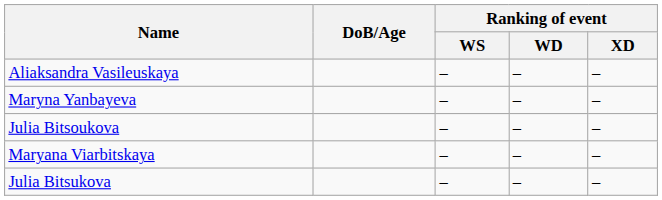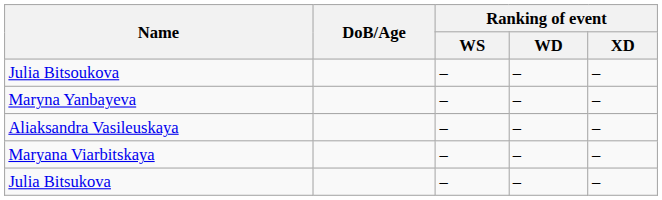 <table class="wikitable" style="width:600px; font-size:95%;">
 <tr>
 <th rowspan="2" align="left">Name</th>
 <th rowspan="2" align="left">DoB/Age</th>
 <th colspan="3" align="center">Ranking of event</th>
 </tr>
 <tr>
 <th align="center">WS</th>
 <th>WD</th>
 <th align="center">XD</th>
 </tr>
 <tr>
-<td><a href='#'>Aliaksandra Vasileuskaya</a></td>
+<td><a href='#'>Julia Bitsoukova</a></td>
 <td></td>
 <td>–</td>
 <td>–</td>
 <td>–</td>
 </tr>
 <tr>
 <td><a href='#'>Maryna Yanbayeva</a></td>
 <td></td>
 <td>–</td>
 <td>–</td>
 <td>–</td>
 </tr>
 <tr>
-<td><a href='#'>Julia Bitsoukova</a></td>
+<td><a href='#'>Aliaksandra Vasileuskaya</a></td>
 <td></td>
 <td>–</td>
 <td>–</td>
 <td>–</td>
 </tr>
 <tr>
 <td><a href='#'>Maryana Viarbitskaya</a></td>
 <td></td>
 <td>–</td>
 <td>–</td>
 <td>–</td>
 </tr>
 <tr>
 <td><a href='#'>Julia Bitsukova</a></td>
 <td></td>
 <td>–</td>
 <td>–</td>
 <td>–</td>
 </tr>
 </table>
